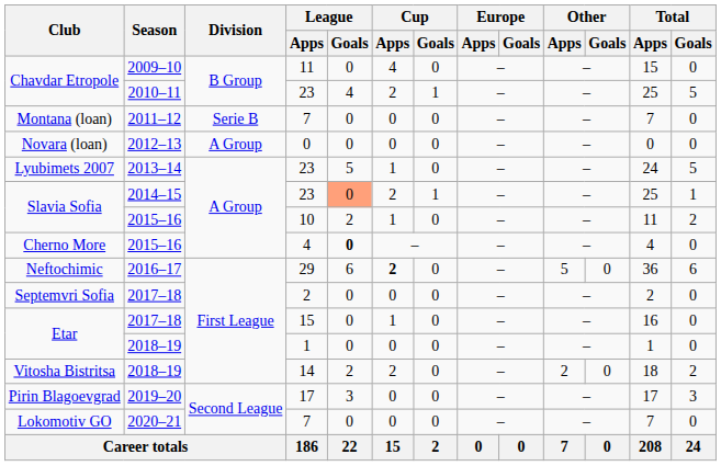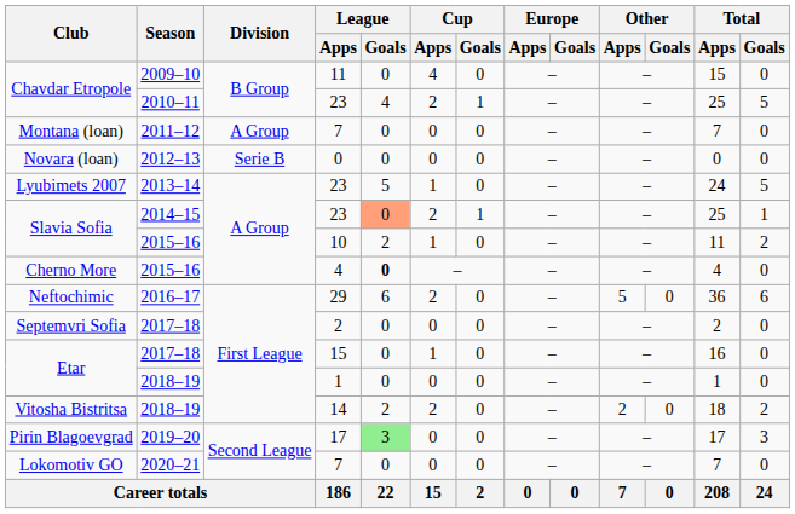 <table class="wikitable" style="font-size:90%; text-align: center;">
 <tr>
 <th rowspan="2">Club</th>
 <th rowspan="2">Season</th>
 <th rowspan="2">Division</th>
 <th colspan="2">League</th>
 <th colspan="2">Cup</th>
 <th colspan="2">Europe</th>
 <th colspan="2">Other</th>
 <th colspan="2">Total</th>
 </tr>
 <tr>
 <th>Apps</th>
 <th>Goals</th>
 <th>Apps</th>
 <th>Goals</th>
 <th>Apps</th>
 <th>Goals</th>
 <th>Apps</th>
 <th>Goals</th>
 <th>Apps</th>
 <th>Goals</th>
 </tr>
 <tr>
 <td rowspan="2" valign="center"><a href='#'>Chavdar Etropole</a></td>
 <td><a href='#'>2009–10</a></td>
 <td rowspan="2"><a href='#'>B Group</a></td>
 <td>11</td>
 <td>0</td>
 <td>4</td>
 <td>0</td>
 <td colspan="2">–</td>
 <td colspan="2">–</td>
 <td>15</td>
 <td>0</td>
 </tr>
 <tr>
 <td><a href='#'>2010–11</a></td>
 <td>23</td>
 <td>4</td>
 <td>2</td>
 <td>1</td>
 <td colspan="2">–</td>
 <td colspan="2">–</td>
 <td>25</td>
 <td>5</td>
 </tr>
 <tr>
 <td rowspan="1" valign="center"><a href='#'>Montana</a> (loan)</td>
 <td><a href='#'>2011–12</a></td>
-<td rowspan="1"><a href='#'>Serie B</a></td>
+<td rowspan="1"><a href='#'>A Group</a></td>
 <td>7</td>
 <td>0</td>
 <td>0</td>
 <td>0</td>
 <td colspan="2">–</td>
 <td colspan="2">–</td>
 <td>7</td>
 <td>0</td>
 </tr>
 <tr>
 <td rowspan="1" valign="center"><a href='#'>Novara</a> (loan)</td>
 <td><a href='#'>2012–13</a></td>
-<td rowspan="1"><a href='#'>A Group</a></td>
+<td rowspan="1"><a href='#'>Serie B</a></td>
 <td>0</td>
 <td>0</td>
 <td>0</td>
 <td>0</td>
 <td colspan="2">–</td>
 <td colspan="2">–</td>
 <td>0</td>
 <td>0</td>
 </tr>
 <tr>
 <td rowspan="1" valign="center"><a href='#'>Lyubimets 2007</a></td>
 <td><a href='#'>2013–14</a></td>
 <td rowspan="4"><a href='#'>A Group</a></td>
 <td>23</td>
 <td>5</td>
 <td>1</td>
 <td>0</td>
 <td colspan="2">–</td>
 <td colspan="2">–</td>
 <td>24</td>
 <td>5</td>
 </tr>
 <tr>
 <td rowspan="2"><a href='#'>Slavia Sofia</a></td>
 <td><a href='#'>2014–15</a></td>
 <td>23</td>
 <td style="background: lightsalmon;">0</td>
 <td>2</td>
 <td>1</td>
 <td colspan="2">–</td>
 <td colspan="2">–</td>
 <td>25</td>
 <td>1</td>
 </tr>
 <tr>
 <td><a href='#'>2015–16</a></td>
 <td>10</td>
 <td>2</td>
 <td>1</td>
 <td>0</td>
 <td colspan="2">–</td>
 <td colspan="2">–</td>
 <td>11</td>
 <td>2</td>
 </tr>
 <tr>
 <td><a href='#'>Cherno More</a></td>
 <td><a href='#'>2015–16</a></td>
 <td>4</td>
 <td><strong>0</strong></td>
 <td colspan="2">–</td>
 <td colspan="2">–</td>
 <td colspan="2">–</td>
 <td>4</td>
 <td>0</td>
 </tr>
 <tr>
 <td rowspan="1" valign="center"><a href='#'>Neftochimic</a></td>
 <td><a href='#'>2016–17</a></td>
 <td rowspan="5"><a href='#'>First League</a></td>
 <td>29</td>
 <td>6</td>
-<td><strong>2</strong></td>
+<td>2</td>
 <td>0</td>
 <td colspan="2">–</td>
 <td>5</td>
 <td>0</td>
 <td>36</td>
 <td>6</td>
 </tr>
 <tr>
 <td rowspan="1" valign="center"><a href='#'>Septemvri Sofia</a></td>
 <td><a href='#'>2017–18</a></td>
 <td>2</td>
 <td>0</td>
 <td>0</td>
 <td>0</td>
 <td colspan="2">–</td>
 <td colspan="2">–</td>
 <td>2</td>
 <td>0</td>
 </tr>
 <tr>
 <td rowspan="2" valign="center"><a href='#'>Etar</a></td>
 <td><a href='#'>2017–18</a></td>
 <td>15</td>
 <td>0</td>
 <td>1</td>
 <td>0</td>
 <td colspan="2">–</td>
 <td colspan="2">–</td>
 <td>16</td>
 <td>0</td>
 </tr>
 <tr>
 <td><a href='#'>2018–19</a></td>
 <td>1</td>
 <td>0</td>
 <td>0</td>
 <td>0</td>
 <td colspan="2">–</td>
 <td colspan="2">–</td>
 <td>1</td>
 <td>0</td>
 </tr>
 <tr>
 <td rowspan="1" valign="center"><a href='#'>Vitosha Bistritsa</a></td>
 <td><a href='#'>2018–19</a></td>
 <td>14</td>
 <td>2</td>
 <td>2</td>
 <td>0</td>
 <td colspan="2">–</td>
 <td>2</td>
 <td>0</td>
 <td>18</td>
 <td>2</td>
 </tr>
 <tr>
 <td rowspan="1" valign="center"><a href='#'>Pirin Blagoevgrad</a></td>
 <td><a href='#'>2019–20</a></td>
 <td rowspan="2"><a href='#'>Second League</a></td>
 <td>17</td>
-<td>3</td>
+<td style="background: lightgreen;">3</td>
 <td>0</td>
 <td>0</td>
 <td colspan="2">–</td>
 <td colspan="2">–</td>
 <td>17</td>
 <td>3</td>
 </tr>
 <tr>
 <td rowspan="1" valign="center"><a href='#'>Lokomotiv GO</a></td>
 <td><a href='#'>2020–21</a></td>
 <td>7</td>
 <td>0</td>
 <td>0</td>
 <td>0</td>
 <td colspan="2">–</td>
 <td colspan="2">–</td>
 <td>7</td>
 <td>0</td>
 </tr>
 <tr>
 <th colspan="3">Career totals</th>
 <th>186</th>
 <th>22</th>
 <th>15</th>
 <th>2</th>
 <th>0</th>
 <th>0</th>
 <th>7</th>
 <th>0</th>
 <th>208</th>
 <th>24</th>
 </tr>
 </table>
